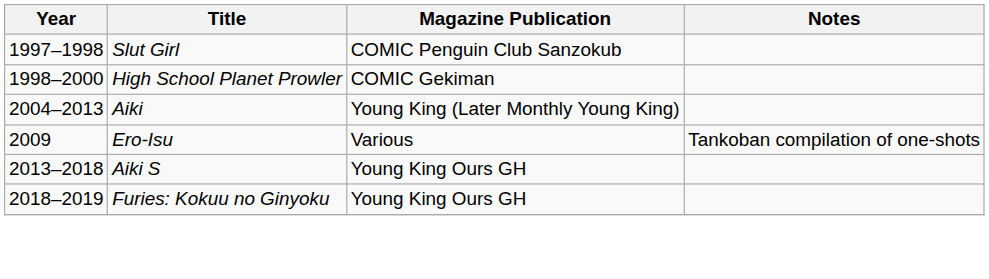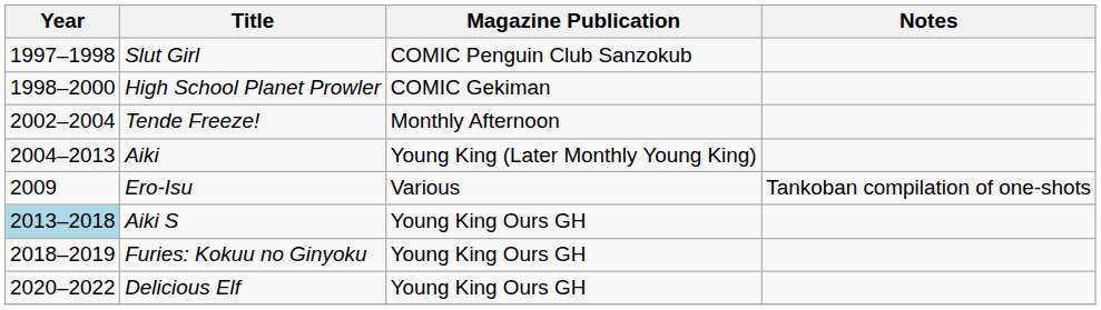 <table class="wikitable">
 <tr>
 <th>Year</th>
 <th>Title</th>
 <th>Magazine Publication</th>
 <th>Notes</th>
 </tr>
 <tr>
 <td>1997–1998</td>
 <td><em>Slut Girl</em></td>
 <td>COMIC Penguin Club Sanzokub</td>
 <td></td>
 </tr>
 <tr>
 <td>1998–2000</td>
 <td><em>High School Planet Prowler</em></td>
 <td>COMIC Gekiman</td>
 <td></td>
 </tr>
 <tr>
+<td>2002–2004</td>
+<td><em>Tende Freeze!</em></td>
+<td>Monthly Afternoon</td>
+<td></td>
+</tr>
+<tr>
 <td>2004–2013</td>
 <td><em>Aiki</em></td>
 <td>Young King (Later Monthly Young King)</td>
 <td></td>
 </tr>
 <tr>
 <td>2009</td>
 <td><em>Ero-Isu</em></td>
 <td>Various</td>
 <td>Tankoban compilation of one-shots</td>
 </tr>
 <tr>
-<td>2013–2018</td>
+<td style="background: lightblue;">2013–2018</td>
 <td><em>Aiki S</em></td>
 <td>Young King Ours GH</td>
 <td></td>
 </tr>
 <tr>
 <td>2018–2019</td>
 <td><em>Furies: Kokuu no Ginyoku</em></td>
 <td>Young King Ours GH</td>
 <td></td>
 </tr>
 <tr>
+<td>2020–2022</td>
+<td><em>Delicious Elf</em></td>
+<td>Young King Ours GH</td>
+<td></td>
+</tr>
+<tr>
 </tr>
 </table>
